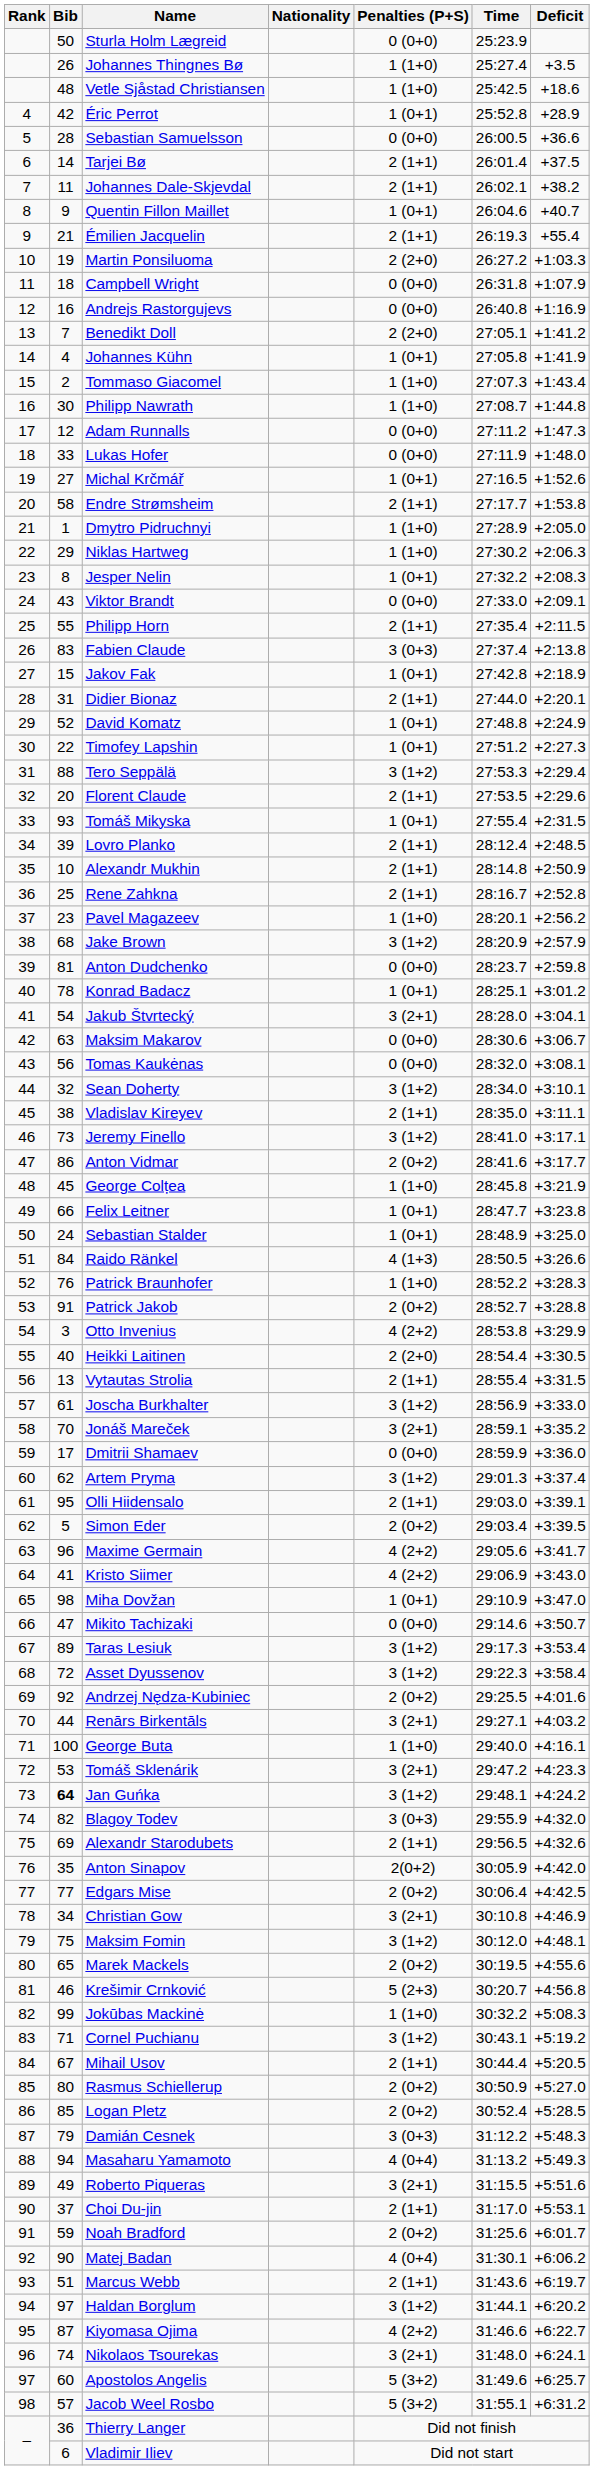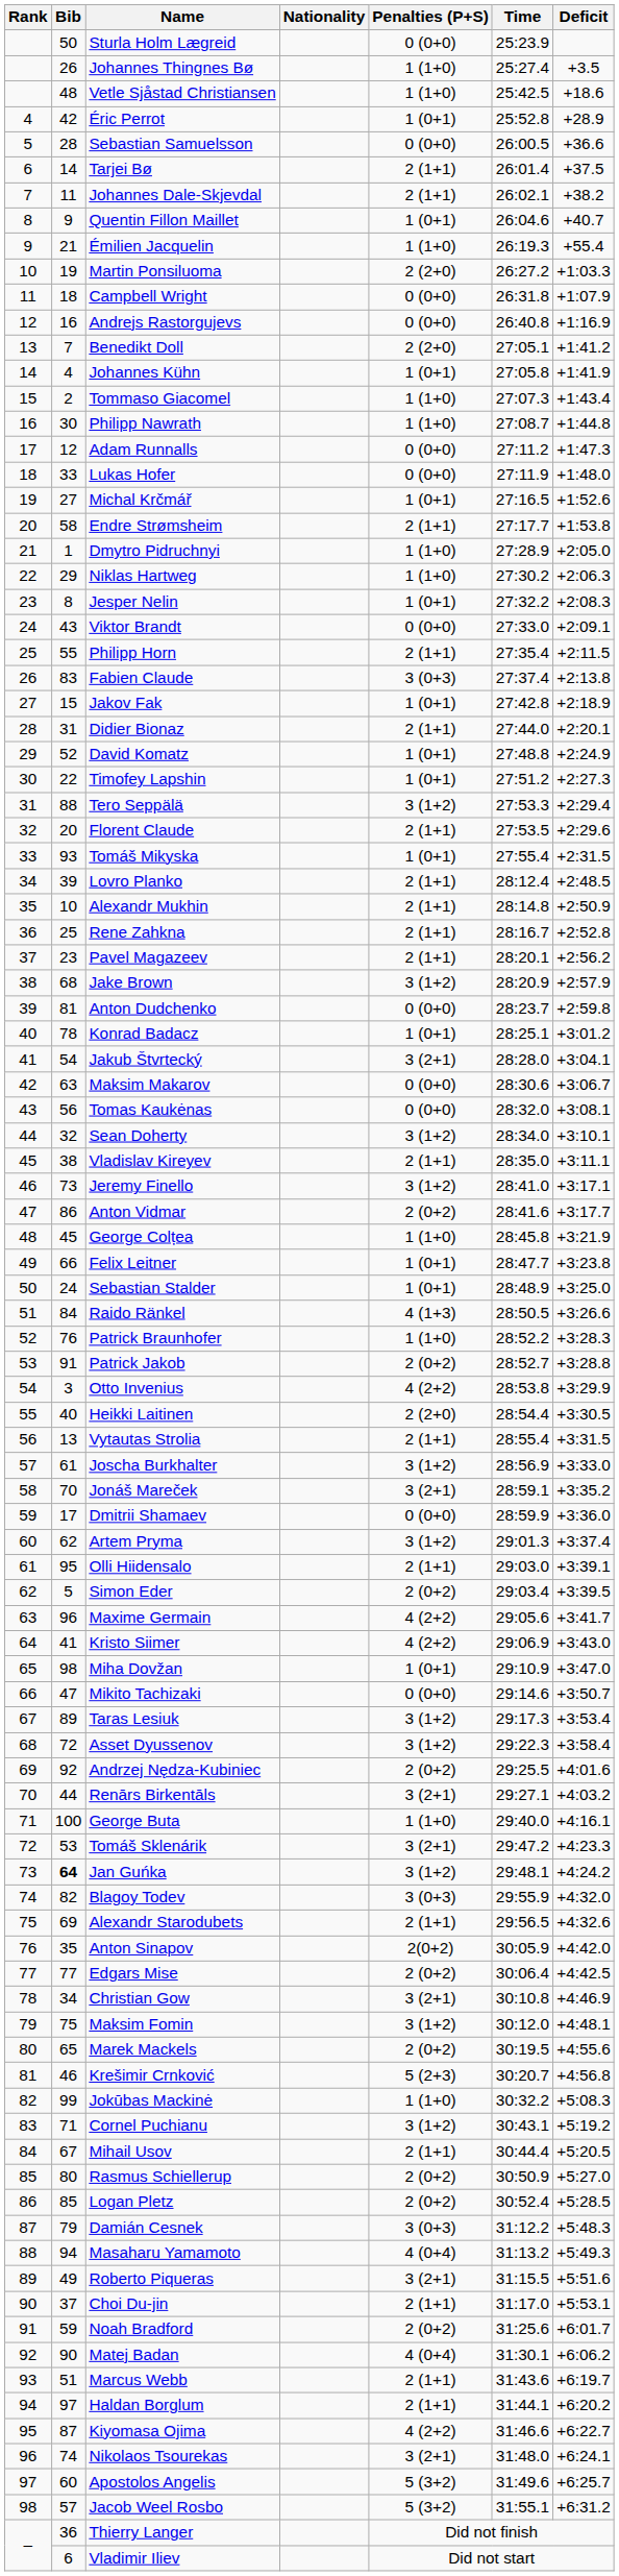 <table class="wikitable sortable" style="text-align:center">
 <tr>
 <th>Rank</th>
 <th>Bib</th>
 <th>Name</th>
 <th>Nationality</th>
 <th>Penalties (P+S)</th>
 <th>Time</th>
 <th>Deficit</th>
 </tr>
 <tr>
 <td></td>
 <td>50</td>
 <td align=left><a href='#'>Sturla Holm Lægreid</a></td>
 <td align=left></td>
 <td>0 (0+0)</td>
 <td>25:23.9</td>
 <td></td>
 </tr>
 <tr>
 <td></td>
 <td>26</td>
 <td align=left><a href='#'>Johannes Thingnes Bø</a></td>
 <td align=left></td>
 <td>1 (1+0)</td>
 <td>25:27.4</td>
 <td>+3.5</td>
 </tr>
 <tr>
 <td></td>
 <td>48</td>
 <td align=left><a href='#'>Vetle Sjåstad Christiansen</a></td>
 <td align=left></td>
 <td>1 (1+0)</td>
 <td>25:42.5</td>
 <td>+18.6</td>
 </tr>
 <tr>
 <td>4</td>
 <td>42</td>
 <td align=left><a href='#'>Éric Perrot</a></td>
 <td align=left></td>
 <td>1 (0+1)</td>
 <td>25:52.8</td>
 <td>+28.9</td>
 </tr>
 <tr>
 <td>5</td>
 <td>28</td>
 <td align=left><a href='#'>Sebastian Samuelsson</a></td>
 <td align=left></td>
 <td>0 (0+0)</td>
 <td>26:00.5</td>
 <td>+36.6</td>
 </tr>
 <tr>
 <td>6</td>
 <td>14</td>
 <td align=left><a href='#'>Tarjei Bø</a></td>
 <td align=left></td>
 <td>2 (1+1)</td>
 <td>26:01.4</td>
 <td>+37.5</td>
 </tr>
 <tr>
 <td>7</td>
 <td>11</td>
 <td align=left><a href='#'>Johannes Dale-Skjevdal</a></td>
 <td align=left></td>
 <td>2 (1+1)</td>
 <td>26:02.1</td>
 <td>+38.2</td>
 </tr>
 <tr>
 <td>8</td>
 <td>9</td>
 <td align=left><a href='#'>Quentin Fillon Maillet</a></td>
 <td align=left></td>
 <td>1 (0+1)</td>
 <td>26:04.6</td>
 <td>+40.7</td>
 </tr>
 <tr>
 <td>9</td>
 <td>21</td>
 <td align=left><a href='#'>Émilien Jacquelin</a></td>
 <td align=left></td>
-<td>2 (1+1)</td>
+<td>1 (1+0)</td>
 <td>26:19.3</td>
 <td>+55.4</td>
 </tr>
 <tr>
 <td>10</td>
 <td>19</td>
 <td align=left><a href='#'>Martin Ponsiluoma</a></td>
 <td align=left></td>
 <td>2 (2+0)</td>
 <td>26:27.2</td>
 <td>+1:03.3</td>
 </tr>
 <tr>
 <td>11</td>
 <td>18</td>
 <td align=left><a href='#'>Campbell Wright</a></td>
 <td align=left></td>
 <td>0 (0+0)</td>
 <td>26:31.8</td>
 <td>+1:07.9</td>
 </tr>
 <tr>
 <td>12</td>
 <td>16</td>
 <td align=left><a href='#'>Andrejs Rastorgujevs</a></td>
 <td align=left></td>
 <td>0 (0+0)</td>
 <td>26:40.8</td>
 <td>+1:16.9</td>
 </tr>
 <tr>
 <td>13</td>
 <td>7</td>
 <td align=left><a href='#'>Benedikt Doll</a></td>
 <td align=left></td>
 <td>2 (2+0)</td>
 <td>27:05.1</td>
 <td>+1:41.2</td>
 </tr>
 <tr>
 <td>14</td>
 <td>4</td>
 <td align=left><a href='#'>Johannes Kühn</a></td>
 <td align=left></td>
 <td>1 (0+1)</td>
 <td>27:05.8</td>
 <td>+1:41.9</td>
 </tr>
 <tr>
 <td>15</td>
 <td>2</td>
 <td align=left><a href='#'>Tommaso Giacomel</a></td>
 <td align=left></td>
 <td>1 (1+0)</td>
 <td>27:07.3</td>
 <td>+1:43.4</td>
 </tr>
 <tr>
 <td>16</td>
 <td>30</td>
 <td align=left><a href='#'>Philipp Nawrath</a></td>
 <td align=left></td>
 <td>1 (1+0)</td>
 <td>27:08.7</td>
 <td>+1:44.8</td>
 </tr>
 <tr>
 <td>17</td>
 <td>12</td>
 <td align=left><a href='#'>Adam Runnalls</a></td>
 <td align=left></td>
 <td>0 (0+0)</td>
 <td>27:11.2</td>
 <td>+1:47.3</td>
 </tr>
 <tr>
 <td>18</td>
 <td>33</td>
 <td align=left><a href='#'>Lukas Hofer</a></td>
 <td align=left></td>
 <td>0 (0+0)</td>
 <td>27:11.9</td>
 <td>+1:48.0</td>
 </tr>
 <tr>
 <td>19</td>
 <td>27</td>
 <td align=left><a href='#'>Michal Krčmář</a></td>
 <td align=left></td>
 <td>1 (0+1)</td>
 <td>27:16.5</td>
 <td>+1:52.6</td>
 </tr>
 <tr>
 <td>20</td>
 <td>58</td>
 <td align=left><a href='#'>Endre Strømsheim</a></td>
 <td align=left></td>
 <td>2 (1+1)</td>
 <td>27:17.7</td>
 <td>+1:53.8</td>
 </tr>
 <tr>
 <td>21</td>
 <td>1</td>
 <td align=left><a href='#'>Dmytro Pidruchnyi</a></td>
 <td align=left></td>
 <td>1 (1+0)</td>
 <td>27:28.9</td>
 <td>+2:05.0</td>
 </tr>
 <tr>
 <td>22</td>
 <td>29</td>
 <td align=left><a href='#'>Niklas Hartweg</a></td>
 <td align=left></td>
 <td>1 (1+0)</td>
 <td>27:30.2</td>
 <td>+2:06.3</td>
 </tr>
 <tr>
 <td>23</td>
 <td>8</td>
 <td align=left><a href='#'>Jesper Nelin</a></td>
 <td align=left></td>
 <td>1 (0+1)</td>
 <td>27:32.2</td>
 <td>+2:08.3</td>
 </tr>
 <tr>
 <td>24</td>
 <td>43</td>
 <td align=left><a href='#'>Viktor Brandt</a></td>
 <td align=left></td>
 <td>0 (0+0)</td>
 <td>27:33.0</td>
 <td>+2:09.1</td>
 </tr>
 <tr>
 <td>25</td>
 <td>55</td>
 <td align=left><a href='#'>Philipp Horn</a></td>
 <td align=left></td>
 <td>2 (1+1)</td>
 <td>27:35.4</td>
 <td>+2:11.5</td>
 </tr>
 <tr>
 <td>26</td>
 <td>83</td>
 <td align=left><a href='#'>Fabien Claude</a></td>
 <td align=left></td>
 <td>3 (0+3)</td>
 <td>27:37.4</td>
 <td>+2:13.8</td>
 </tr>
 <tr>
 <td>27</td>
 <td>15</td>
 <td align=left><a href='#'>Jakov Fak</a></td>
 <td align=left></td>
 <td>1 (0+1)</td>
 <td>27:42.8</td>
 <td>+2:18.9</td>
 </tr>
 <tr>
 <td>28</td>
 <td>31</td>
 <td align=left><a href='#'>Didier Bionaz</a></td>
 <td align=left></td>
 <td>2 (1+1)</td>
 <td>27:44.0</td>
 <td>+2:20.1</td>
 </tr>
 <tr>
 <td>29</td>
 <td>52</td>
 <td align=left><a href='#'>David Komatz</a></td>
 <td align=left></td>
 <td>1 (0+1)</td>
 <td>27:48.8</td>
 <td>+2:24.9</td>
 </tr>
 <tr>
 <td>30</td>
 <td>22</td>
 <td align=left><a href='#'>Timofey Lapshin</a></td>
 <td align=left></td>
 <td>1 (0+1)</td>
 <td>27:51.2</td>
 <td>+2:27.3</td>
 </tr>
 <tr>
 <td>31</td>
 <td>88</td>
 <td align=left><a href='#'>Tero Seppälä</a></td>
 <td align=left></td>
 <td>3 (1+2)</td>
 <td>27:53.3</td>
 <td>+2:29.4</td>
 </tr>
 <tr>
 <td>32</td>
 <td>20</td>
 <td align=left><a href='#'>Florent Claude</a></td>
 <td align=left></td>
 <td>2 (1+1)</td>
 <td>27:53.5</td>
 <td>+2:29.6</td>
 </tr>
 <tr>
 <td>33</td>
 <td>93</td>
 <td align=left><a href='#'>Tomáš Mikyska</a></td>
 <td align=left></td>
 <td>1 (0+1)</td>
 <td>27:55.4</td>
 <td>+2:31.5</td>
 </tr>
 <tr>
 <td>34</td>
 <td>39</td>
 <td align=left><a href='#'>Lovro Planko</a></td>
 <td align=left></td>
 <td>2 (1+1)</td>
 <td>28:12.4</td>
 <td>+2:48.5</td>
 </tr>
 <tr>
 <td>35</td>
 <td>10</td>
 <td align=left><a href='#'>Alexandr Mukhin</a></td>
 <td align=left></td>
 <td>2 (1+1)</td>
 <td>28:14.8</td>
 <td>+2:50.9</td>
 </tr>
 <tr>
 <td>36</td>
 <td>25</td>
 <td align=left><a href='#'>Rene Zahkna</a></td>
 <td align=left></td>
 <td>2 (1+1)</td>
 <td>28:16.7</td>
 <td>+2:52.8</td>
 </tr>
 <tr>
 <td>37</td>
 <td>23</td>
 <td align=left><a href='#'>Pavel Magazeev</a></td>
 <td align=left></td>
-<td>1 (1+0)</td>
+<td>2 (1+1)</td>
 <td>28:20.1</td>
 <td>+2:56.2</td>
 </tr>
 <tr>
 <td>38</td>
 <td>68</td>
 <td align=left><a href='#'>Jake Brown</a></td>
 <td align=left></td>
 <td>3 (1+2)</td>
 <td>28:20.9</td>
 <td>+2:57.9</td>
 </tr>
 <tr>
 <td>39</td>
 <td>81</td>
 <td align=left><a href='#'>Anton Dudchenko</a></td>
 <td align=left></td>
 <td>0 (0+0)</td>
 <td>28:23.7</td>
 <td>+2:59.8</td>
 </tr>
 <tr>
 <td>40</td>
 <td>78</td>
 <td align=left><a href='#'>Konrad Badacz</a></td>
 <td align=left></td>
 <td>1 (0+1)</td>
 <td>28:25.1</td>
 <td>+3:01.2</td>
 </tr>
 <tr>
 <td>41</td>
 <td>54</td>
 <td align=left><a href='#'>Jakub Štvrtecký</a></td>
 <td align=left></td>
 <td>3 (2+1)</td>
 <td>28:28.0</td>
 <td>+3:04.1</td>
 </tr>
 <tr>
 <td>42</td>
 <td>63</td>
 <td align=left><a href='#'>Maksim Makarov</a></td>
 <td align=left></td>
 <td>0 (0+0)</td>
 <td>28:30.6</td>
 <td>+3:06.7</td>
 </tr>
 <tr>
 <td>43</td>
 <td>56</td>
 <td align=left><a href='#'>Tomas Kaukėnas</a></td>
 <td align=left></td>
 <td>0 (0+0)</td>
 <td>28:32.0</td>
 <td>+3:08.1</td>
 </tr>
 <tr>
 <td>44</td>
 <td>32</td>
 <td align=left><a href='#'>Sean Doherty</a></td>
 <td align=left></td>
 <td>3 (1+2)</td>
 <td>28:34.0</td>
 <td>+3:10.1</td>
 </tr>
 <tr>
 <td>45</td>
 <td>38</td>
 <td align=left><a href='#'>Vladislav Kireyev</a></td>
 <td align=left></td>
 <td>2 (1+1)</td>
 <td>28:35.0</td>
 <td>+3:11.1</td>
 </tr>
 <tr>
 <td>46</td>
 <td>73</td>
 <td align=left><a href='#'>Jeremy Finello</a></td>
 <td align=left></td>
 <td>3 (1+2)</td>
 <td>28:41.0</td>
 <td>+3:17.1</td>
 </tr>
 <tr>
 <td>47</td>
 <td>86</td>
 <td align=left><a href='#'>Anton Vidmar</a></td>
 <td align=left></td>
 <td>2 (0+2)</td>
 <td>28:41.6</td>
 <td>+3:17.7</td>
 </tr>
 <tr>
 <td>48</td>
 <td>45</td>
 <td align=left><a href='#'>George Colțea</a></td>
 <td align=left></td>
 <td>1 (1+0)</td>
 <td>28:45.8</td>
 <td>+3:21.9</td>
 </tr>
 <tr>
 <td>49</td>
 <td>66</td>
 <td align=left><a href='#'>Felix Leitner</a></td>
 <td align=left></td>
 <td>1 (0+1)</td>
 <td>28:47.7</td>
 <td>+3:23.8</td>
 </tr>
 <tr>
 <td>50</td>
 <td>24</td>
 <td align=left><a href='#'>Sebastian Stalder</a></td>
 <td align=left></td>
 <td>1 (0+1)</td>
 <td>28:48.9</td>
 <td>+3:25.0</td>
 </tr>
 <tr>
 <td>51</td>
 <td>84</td>
 <td align=left><a href='#'>Raido Ränkel</a></td>
 <td align=left></td>
 <td>4 (1+3)</td>
 <td>28:50.5</td>
 <td>+3:26.6</td>
 </tr>
 <tr>
 <td>52</td>
 <td>76</td>
 <td align=left><a href='#'>Patrick Braunhofer</a></td>
 <td align=left></td>
 <td>1 (1+0)</td>
 <td>28:52.2</td>
 <td>+3:28.3</td>
 </tr>
 <tr>
 <td>53</td>
 <td>91</td>
 <td align=left><a href='#'>Patrick Jakob</a></td>
 <td align=left></td>
 <td>2 (0+2)</td>
 <td>28:52.7</td>
 <td>+3:28.8</td>
 </tr>
 <tr>
 <td>54</td>
 <td>3</td>
 <td align=left><a href='#'>Otto Invenius</a></td>
 <td align=left></td>
 <td>4 (2+2)</td>
 <td>28:53.8</td>
 <td>+3:29.9</td>
 </tr>
 <tr>
 <td>55</td>
 <td>40</td>
 <td align=left><a href='#'>Heikki Laitinen</a></td>
 <td align=left></td>
 <td>2 (2+0)</td>
 <td>28:54.4</td>
 <td>+3:30.5</td>
 </tr>
 <tr>
 <td>56</td>
 <td>13</td>
 <td align=left><a href='#'>Vytautas Strolia</a></td>
 <td align=left></td>
 <td>2 (1+1)</td>
 <td>28:55.4</td>
 <td>+3:31.5</td>
 </tr>
 <tr>
 <td>57</td>
 <td>61</td>
 <td align=left><a href='#'>Joscha Burkhalter</a></td>
 <td align=left></td>
 <td>3 (1+2)</td>
 <td>28:56.9</td>
 <td>+3:33.0</td>
 </tr>
 <tr>
 <td>58</td>
 <td>70</td>
 <td align=left><a href='#'>Jonáš Mareček</a></td>
 <td align=left></td>
 <td>3 (2+1)</td>
 <td>28:59.1</td>
 <td>+3:35.2</td>
 </tr>
 <tr>
 <td>59</td>
 <td>17</td>
 <td align=left><a href='#'>Dmitrii Shamaev</a></td>
 <td align=left></td>
 <td>0 (0+0)</td>
 <td>28:59.9</td>
 <td>+3:36.0</td>
 </tr>
 <tr>
 <td>60</td>
 <td>62</td>
 <td align=left><a href='#'>Artem Pryma</a></td>
 <td align=left></td>
 <td>3 (1+2)</td>
 <td>29:01.3</td>
 <td>+3:37.4</td>
 </tr>
 <tr>
 <td>61</td>
 <td>95</td>
 <td align=left><a href='#'>Olli Hiidensalo</a></td>
 <td align=left></td>
 <td>2 (1+1)</td>
 <td>29:03.0</td>
 <td>+3:39.1</td>
 </tr>
 <tr>
 <td>62</td>
 <td>5</td>
 <td align=left><a href='#'>Simon Eder</a></td>
 <td align=left></td>
 <td>2 (0+2)</td>
 <td>29:03.4</td>
 <td>+3:39.5</td>
 </tr>
 <tr>
 <td>63</td>
 <td>96</td>
 <td align=left><a href='#'>Maxime Germain</a></td>
 <td align=left></td>
 <td>4 (2+2)</td>
 <td>29:05.6</td>
 <td>+3:41.7</td>
 </tr>
 <tr>
 <td>64</td>
 <td>41</td>
 <td align=left><a href='#'>Kristo Siimer</a></td>
 <td align=left></td>
 <td>4 (2+2)</td>
 <td>29:06.9</td>
 <td>+3:43.0</td>
 </tr>
 <tr>
 <td>65</td>
 <td>98</td>
 <td align=left><a href='#'>Miha Dovžan</a></td>
 <td align=left></td>
 <td>1 (0+1)</td>
 <td>29:10.9</td>
 <td>+3:47.0</td>
 </tr>
 <tr>
 <td>66</td>
 <td>47</td>
 <td align=left><a href='#'>Mikito Tachizaki</a></td>
 <td align=left></td>
 <td>0 (0+0)</td>
 <td>29:14.6</td>
 <td>+3:50.7</td>
 </tr>
 <tr>
 <td>67</td>
 <td>89</td>
 <td align=left><a href='#'>Taras Lesiuk</a></td>
 <td align=left></td>
 <td>3 (1+2)</td>
 <td>29:17.3</td>
 <td>+3:53.4</td>
 </tr>
 <tr>
 <td>68</td>
 <td>72</td>
 <td align=left><a href='#'>Asset Dyussenov</a></td>
 <td align=left></td>
 <td>3 (1+2)</td>
 <td>29:22.3</td>
 <td>+3:58.4</td>
 </tr>
 <tr>
 <td>69</td>
 <td>92</td>
 <td align=left><a href='#'>Andrzej Nędza-Kubiniec</a></td>
 <td align=left></td>
 <td>2 (0+2)</td>
 <td>29:25.5</td>
 <td>+4:01.6</td>
 </tr>
 <tr>
 <td>70</td>
 <td>44</td>
 <td align=left><a href='#'>Renārs Birkentāls</a></td>
 <td align=left></td>
 <td>3 (2+1)</td>
 <td>29:27.1</td>
 <td>+4:03.2</td>
 </tr>
 <tr>
 <td>71</td>
 <td>100</td>
 <td align=left><a href='#'>George Buta</a></td>
 <td align=left></td>
 <td>1 (1+0)</td>
 <td>29:40.0</td>
 <td>+4:16.1</td>
 </tr>
 <tr>
 <td>72</td>
 <td>53</td>
 <td align=left><a href='#'>Tomáš Sklenárik</a></td>
 <td align=left></td>
 <td>3 (2+1)</td>
 <td>29:47.2</td>
 <td>+4:23.3</td>
 </tr>
 <tr>
 <td>73</td>
 <td><strong>64</strong></td>
 <td align=left><a href='#'>Jan Guńka</a></td>
 <td align=left></td>
 <td>3 (1+2)</td>
 <td>29:48.1</td>
 <td>+4:24.2</td>
 </tr>
 <tr>
 <td>74</td>
 <td>82</td>
 <td align=left><a href='#'>Blagoy Todev</a></td>
 <td align=left></td>
 <td>3 (0+3)</td>
 <td>29:55.9</td>
 <td>+4:32.0</td>
 </tr>
 <tr>
 <td>75</td>
 <td>69</td>
 <td align=left><a href='#'>Alexandr Starodubets</a></td>
 <td align=left></td>
 <td>2 (1+1)</td>
 <td>29:56.5</td>
 <td>+4:32.6</td>
 </tr>
 <tr>
 <td>76</td>
 <td>35</td>
 <td align=left><a href='#'>Anton Sinapov</a></td>
 <td align=left></td>
 <td>2(0+2)</td>
 <td>30:05.9</td>
 <td>+4:42.0</td>
 </tr>
 <tr>
 <td>77</td>
 <td>77</td>
 <td align=left><a href='#'>Edgars Mise</a></td>
 <td align=left></td>
 <td>2 (0+2)</td>
 <td>30:06.4</td>
 <td>+4:42.5</td>
 </tr>
 <tr>
 <td>78</td>
 <td>34</td>
 <td align=left><a href='#'>Christian Gow</a></td>
 <td align=left></td>
 <td>3 (2+1)</td>
 <td>30:10.8</td>
 <td>+4:46.9</td>
 </tr>
 <tr>
 <td>79</td>
 <td>75</td>
 <td align=left><a href='#'>Maksim Fomin</a></td>
 <td align=left></td>
 <td>3 (1+2)</td>
 <td>30:12.0</td>
 <td>+4:48.1</td>
 </tr>
 <tr>
 <td>80</td>
 <td>65</td>
 <td align=left><a href='#'>Marek Mackels</a></td>
 <td align=left></td>
 <td>2 (0+2)</td>
 <td>30:19.5</td>
 <td>+4:55.6</td>
 </tr>
 <tr>
 <td>81</td>
 <td>46</td>
 <td align=left><a href='#'>Krešimir Crnković</a></td>
 <td align=left></td>
 <td>5 (2+3)</td>
 <td>30:20.7</td>
 <td>+4:56.8</td>
 </tr>
 <tr>
 <td>82</td>
 <td>99</td>
 <td align=left><a href='#'>Jokūbas Mackinė</a></td>
 <td align=left></td>
 <td>1 (1+0)</td>
 <td>30:32.2</td>
 <td>+5:08.3</td>
 </tr>
 <tr>
 <td>83</td>
 <td>71</td>
 <td align=left><a href='#'>Cornel Puchianu</a></td>
 <td align=left></td>
 <td>3 (1+2)</td>
 <td>30:43.1</td>
 <td>+5:19.2</td>
 </tr>
 <tr>
 <td>84</td>
 <td>67</td>
 <td align=left><a href='#'>Mihail Usov</a></td>
 <td align=left></td>
 <td>2 (1+1)</td>
 <td>30:44.4</td>
 <td>+5:20.5</td>
 </tr>
 <tr>
 <td>85</td>
 <td>80</td>
 <td align=left><a href='#'>Rasmus Schiellerup</a></td>
 <td align=left></td>
 <td>2 (0+2)</td>
 <td>30:50.9</td>
 <td>+5:27.0</td>
 </tr>
 <tr>
 <td>86</td>
 <td>85</td>
 <td align=left><a href='#'>Logan Pletz</a></td>
 <td align=left></td>
 <td>2 (0+2)</td>
 <td>30:52.4</td>
 <td>+5:28.5</td>
 </tr>
 <tr>
 <td>87</td>
 <td>79</td>
 <td align=left><a href='#'>Damián Cesnek</a></td>
 <td align=left></td>
 <td>3 (0+3)</td>
 <td>31:12.2</td>
 <td>+5:48.3</td>
 </tr>
 <tr>
 <td>88</td>
 <td>94</td>
 <td align=left><a href='#'>Masaharu Yamamoto</a></td>
 <td align=left></td>
 <td>4 (0+4)</td>
 <td>31:13.2</td>
 <td>+5:49.3</td>
 </tr>
 <tr>
 <td>89</td>
 <td>49</td>
 <td align=left><a href='#'>Roberto Piqueras</a></td>
 <td align=left></td>
 <td>3 (2+1)</td>
 <td>31:15.5</td>
 <td>+5:51.6</td>
 </tr>
 <tr>
 <td>90</td>
 <td>37</td>
 <td align=left><a href='#'>Choi Du-jin</a></td>
 <td align=left></td>
 <td>2 (1+1)</td>
 <td>31:17.0</td>
 <td>+5:53.1</td>
 </tr>
 <tr>
 <td>91</td>
 <td>59</td>
 <td align=left><a href='#'>Noah Bradford</a></td>
 <td align=left></td>
 <td>2 (0+2)</td>
 <td>31:25.6</td>
 <td>+6:01.7</td>
 </tr>
 <tr>
 <td>92</td>
 <td>90</td>
 <td align=left><a href='#'>Matej Badan</a></td>
 <td align=left></td>
 <td>4 (0+4)</td>
 <td>31:30.1</td>
 <td>+6:06.2</td>
 </tr>
 <tr>
 <td>93</td>
 <td>51</td>
 <td align=left><a href='#'>Marcus Webb</a></td>
 <td align=left></td>
 <td>2 (1+1)</td>
 <td>31:43.6</td>
 <td>+6:19.7</td>
 </tr>
 <tr>
 <td>94</td>
 <td>97</td>
 <td align=left><a href='#'>Haldan Borglum</a></td>
 <td align=left></td>
-<td>3 (1+2)</td>
+<td>2 (1+1)</td>
 <td>31:44.1</td>
 <td>+6:20.2</td>
 </tr>
 <tr>
 <td>95</td>
 <td>87</td>
 <td align=left><a href='#'>Kiyomasa Ojima</a></td>
 <td align=left></td>
 <td>4 (2+2)</td>
 <td>31:46.6</td>
 <td>+6:22.7</td>
 </tr>
 <tr>
 <td>96</td>
 <td>74</td>
 <td align=left><a href='#'>Nikolaos Tsourekas</a></td>
 <td align=left></td>
 <td>3  (2+1)</td>
 <td>31:48.0</td>
 <td>+6:24.1</td>
 </tr>
 <tr>
 <td>97</td>
 <td>60</td>
 <td align=left><a href='#'>Apostolos Angelis</a></td>
 <td align=left></td>
 <td>5 (3+2)</td>
 <td>31:49.6</td>
 <td>+6:25.7</td>
 </tr>
 <tr>
 <td>98</td>
 <td>57</td>
 <td align=left><a href='#'>Jacob Weel Rosbo</a></td>
 <td align=left></td>
 <td>5 (3+2)</td>
 <td>31:55.1</td>
 <td>+6:31.2</td>
 </tr>
 <tr>
 <td rowspan=2>–</td>
 <td>36</td>
 <td align=left><a href='#'>Thierry Langer</a></td>
 <td align=left></td>
 <td colspan=3>Did not finish</td>
 </tr>
 <tr>
 <td>6</td>
 <td align=left><a href='#'>Vladimir Iliev</a></td>
 <td align=left></td>
 <td colspan=3>Did not start</td>
 </tr>
 </table>
